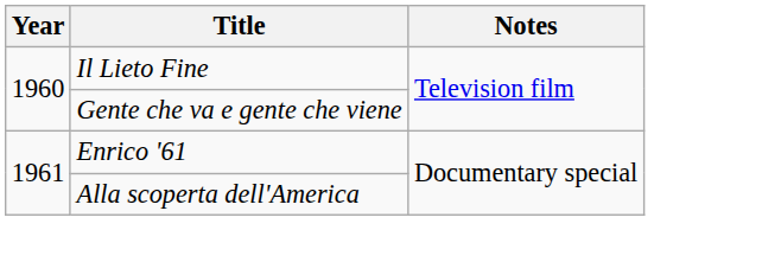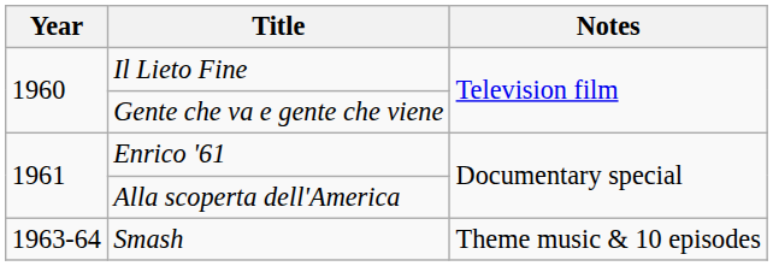 <table class="wikitable sortable">
 <tr>
 <th>Year</th>
 <th>Title</th>
 <th>Notes</th>
 </tr>
 <tr>
 <td rowspan="2">1960</td>
 <td><em>Il Lieto Fine</em></td>
 <td rowspan="2"><a href='#'>Television film</a></td>
 </tr>
 <tr>
 <td><em>Gente che va e gente che viene</em></td>
 </tr>
 <tr>
 <td rowspan="2">1961</td>
 <td><em>Enrico '61</em></td>
 <td rowspan="2">Documentary special</td>
 </tr>
 <tr>
 <td><em>Alla scoperta dell'America</em></td>
 </tr>
+<tr>
+<td>1963-64</td>
+<td><em>Smash</em></td>
+<td>Theme music & 10 episodes</td>
+</tr>
 </table>
